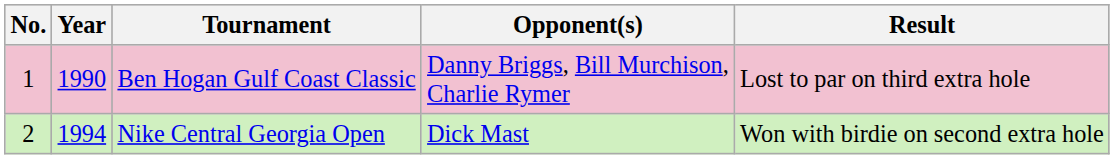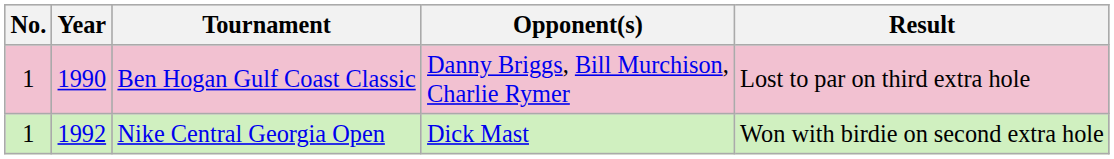 <table class="wikitable" style="font-size:95%;">
 <tr>
 <th>No.</th>
 <th>Year</th>
 <th>Tournament</th>
 <th>Opponent(s)</th>
 <th>Result</th>
 </tr>
 <tr style="background:#F2C1D1;">
 <td align=center>1</td>
 <td><a href='#'>1990</a></td>
 <td><a href='#'>Ben Hogan Gulf Coast Classic</a></td>
 <td> <a href='#'>Danny Briggs</a>,  <a href='#'>Bill Murchison</a>,<br> <a href='#'>Charlie Rymer</a></td>
 <td>Lost to par on third extra hole</td>
 </tr>
 <tr style="background:#D0F0C0;">
-<td align=center>2</td>
-<td><a href='#'>1994</a></td>
+<td align=center>1</td>
+<td><a href='#'>1992</a></td>
 <td><a href='#'>Nike Central Georgia Open</a></td>
 <td> <a href='#'>Dick Mast</a></td>
 <td>Won with birdie on second extra hole</td>
 </tr>
 </table>
